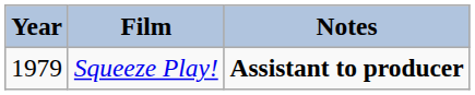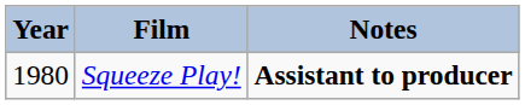 <table class="wikitable" style="font-size:95%;">
 <tr>
 <th style="background:#B0C4DE;">Year</th>
 <th style="background:#B0C4DE;">Film</th>
 <th style="background:#B0C4DE;">Notes</th>
 </tr>
 <tr>
-<td>1979</td>
+<td>1980</td>
 <td><em><a href='#'>Squeeze Play!</a></em></td>
 <td><strong>Assistant to producer</strong></td>
 </tr>
 </table>
